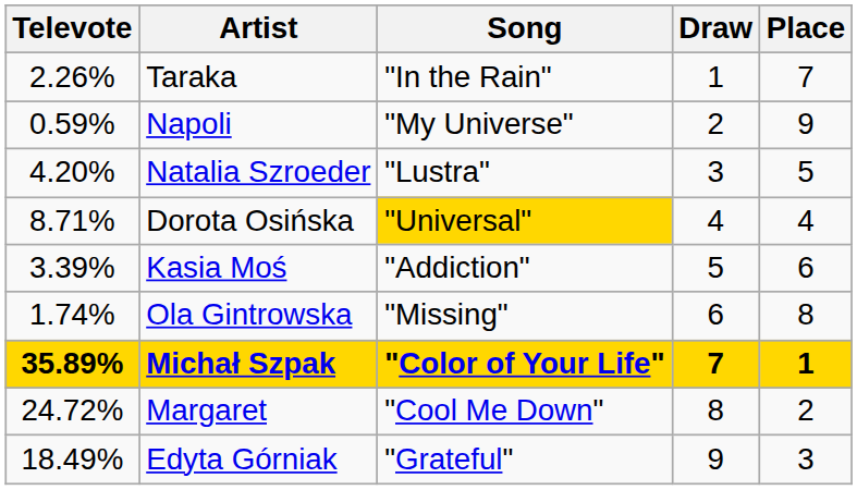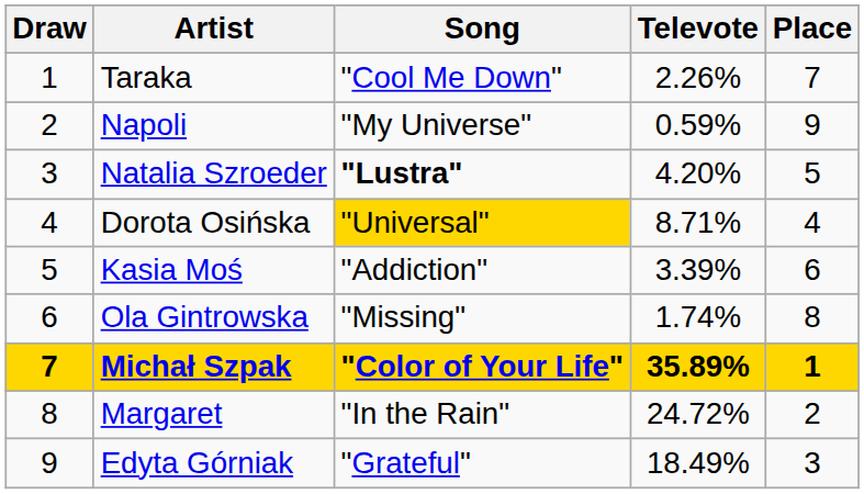 <table class="sortable wikitable" style="margin: 1em auto 1em auto; text-align:center">
 <tr>
-<th>Televote</th>
+<th>Draw</th>
 <th>Artist</th>
 <th>Song</th>
-<th>Draw</th>
+<th>Televote</th>
 <th>Place</th>
 </tr>
 <tr>
+<td>1</td>
+<td align="left">Taraka</td>
+<td align="left">"<a href='#'>Cool Me Down</a>"</td>
 <td>2.26%</td>
-<td align="left">Taraka</td>
-<td align="left">"In the Rain"</td>
-<td>1</td>
 <td>7</td>
 </tr>
 <tr>
-<td>0.59%</td>
+<td>2</td>
 <td align="left"><a href='#'>Napoli</a></td>
 <td align="left">"My Universe"</td>
-<td>2</td>
+<td>0.59%</td>
 <td>9</td>
 </tr>
 <tr>
+<td>3</td>
+<td align="left"><a href='#'>Natalia Szroeder</a></td>
+<td align="left"><strong>"Lustra"</strong></td>
 <td>4.20%</td>
-<td align="left"><a href='#'>Natalia Szroeder</a></td>
-<td align="left">"Lustra"</td>
-<td>3</td>
 <td>5</td>
 </tr>
 <tr>
-<td>8.71%</td>
+<td>4</td>
 <td align="left">Dorota Osińska</td>
 <td align="left" style="background: gold;">"Universal"</td>
-<td>4</td>
+<td>8.71%</td>
 <td>4</td>
 </tr>
 <tr>
-<td>3.39%</td>
+<td>5</td>
 <td align="left"><a href='#'>Kasia Moś</a></td>
 <td align="left">"Addiction"</td>
-<td>5</td>
+<td>3.39%</td>
 <td>6</td>
 </tr>
 <tr>
-<td>1.74%</td>
+<td>6</td>
 <td align="left"><a href='#'>Ola Gintrowska</a></td>
 <td align="left">"Missing"</td>
-<td>6</td>
+<td>1.74%</td>
 <td>8</td>
 </tr>
 <tr style="font-weight:bold; background:gold;">
-<td>35.89%</td>
+<td>7</td>
 <td align="left"><a href='#'>Michał Szpak</a></td>
 <td align="left">"<a href='#'>Color of Your Life</a>"</td>
-<td>7</td>
+<td>35.89%</td>
 <td>1</td>
 </tr>
 <tr>
+<td>8</td>
+<td align="left"><a href='#'>Margaret</a></td>
+<td align="left">"In the Rain"</td>
 <td>24.72%</td>
-<td align="left"><a href='#'>Margaret</a></td>
-<td align="left">"<a href='#'>Cool Me Down</a>"</td>
-<td>8</td>
 <td>2</td>
 </tr>
 <tr>
-<td>18.49%</td>
+<td>9</td>
 <td align="left"><a href='#'>Edyta Górniak</a></td>
 <td align="left">"<a href='#'>Grateful</a>"</td>
-<td>9</td>
+<td>18.49%</td>
 <td>3</td>
 </tr>
 </table>
